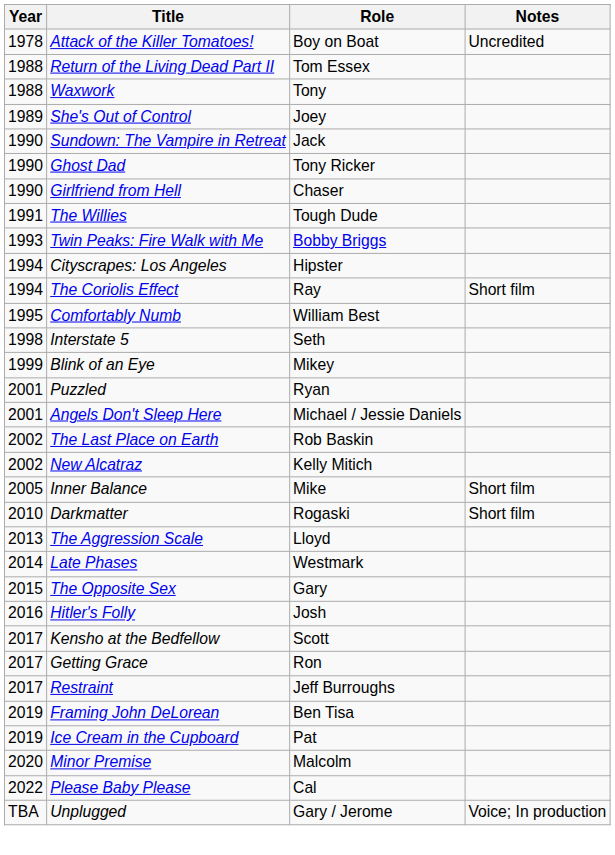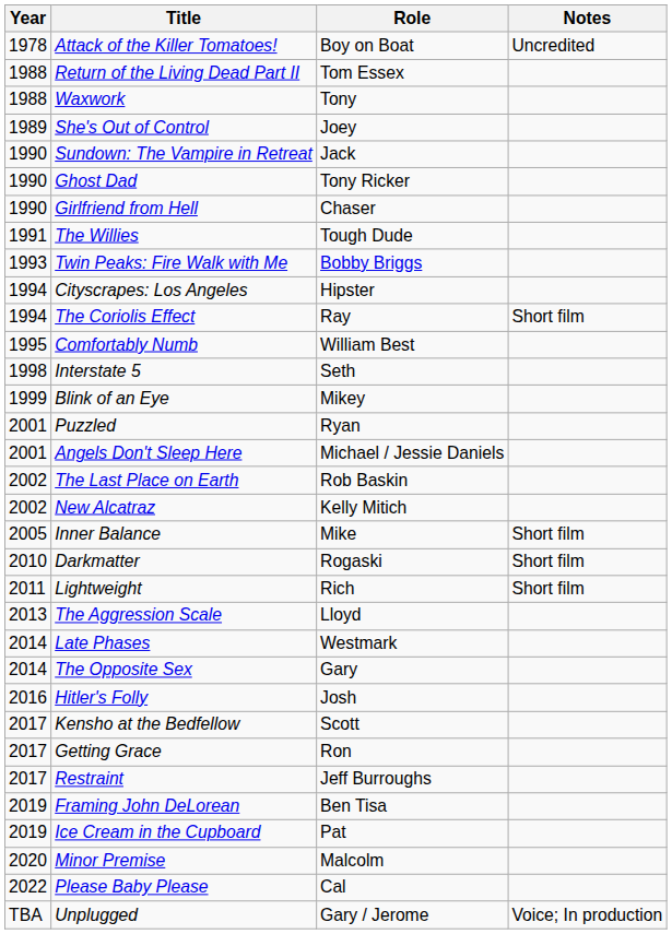 <table class="wikitable sortable">
 <tr>
 <th>Year</th>
 <th>Title</th>
 <th>Role</th>
 <th class="unsortable">Notes</th>
 </tr>
 <tr>
 <td>1978</td>
 <td><em><a href='#'>Attack of the Killer Tomatoes!</a></em></td>
 <td>Boy on Boat</td>
 <td>Uncredited</td>
 </tr>
 <tr>
 <td>1988</td>
 <td><em><a href='#'>Return of the Living Dead Part II</a></em></td>
 <td>Tom Essex</td>
 <td></td>
 </tr>
 <tr>
 <td>1988</td>
 <td><em><a href='#'>Waxwork</a></em></td>
 <td>Tony</td>
 <td></td>
 </tr>
 <tr>
 <td>1989</td>
 <td><em><a href='#'>She's Out of Control</a></em></td>
 <td>Joey</td>
 <td></td>
 </tr>
 <tr>
 <td>1990</td>
 <td><em><a href='#'>Sundown: The Vampire in Retreat</a></em></td>
 <td>Jack</td>
 <td></td>
 </tr>
 <tr>
 <td>1990</td>
 <td><em><a href='#'>Ghost Dad</a></em></td>
 <td>Tony Ricker</td>
 <td></td>
 </tr>
 <tr>
 <td>1990</td>
 <td><em><a href='#'>Girlfriend from Hell</a></em></td>
 <td>Chaser</td>
 <td></td>
 </tr>
 <tr>
 <td>1991</td>
 <td><em><a href='#'>The Willies</a></em></td>
 <td>Tough Dude</td>
 <td></td>
 </tr>
 <tr>
 <td>1993</td>
 <td><em><a href='#'>Twin Peaks: Fire Walk with Me</a></em></td>
 <td><a href='#'>Bobby Briggs</a></td>
 <td></td>
 </tr>
 <tr>
 <td>1994</td>
 <td><em>Cityscrapes: Los Angeles</em></td>
 <td>Hipster</td>
 <td></td>
 </tr>
 <tr>
 <td>1994</td>
 <td><em><a href='#'>The Coriolis Effect</a></em></td>
 <td>Ray</td>
 <td>Short film</td>
 </tr>
 <tr>
 <td>1995</td>
 <td><em><a href='#'>Comfortably Numb</a></em></td>
 <td>William Best</td>
 <td></td>
 </tr>
 <tr>
 <td>1998</td>
 <td><em>Interstate 5</em></td>
 <td>Seth</td>
 <td></td>
 </tr>
 <tr>
 <td>1999</td>
 <td><em>Blink of an Eye</em></td>
 <td>Mikey</td>
 <td></td>
 </tr>
 <tr>
 <td>2001</td>
 <td><em>Puzzled</em></td>
 <td>Ryan</td>
 <td></td>
 </tr>
 <tr>
 <td>2001</td>
 <td><em><a href='#'>Angels Don't Sleep Here</a></em></td>
 <td>Michael / Jessie Daniels</td>
 <td></td>
 </tr>
 <tr>
 <td>2002</td>
 <td><em><a href='#'>The Last Place on Earth</a></em></td>
 <td>Rob Baskin</td>
 <td></td>
 </tr>
 <tr>
 <td>2002</td>
 <td><em><a href='#'>New Alcatraz</a></em></td>
 <td>Kelly Mitich</td>
 <td></td>
 </tr>
 <tr>
 <td>2005</td>
 <td><em>Inner Balance</em></td>
 <td>Mike</td>
 <td>Short film</td>
 </tr>
 <tr>
 <td>2010</td>
 <td><em>Darkmatter</em></td>
 <td>Rogaski</td>
 <td>Short film</td>
 </tr>
 <tr>
+<td>2011</td>
+<td><em>Lightweight</em></td>
+<td>Rich</td>
+<td>Short film</td>
+</tr>
+<tr>
 <td>2013</td>
 <td><em><a href='#'>The Aggression Scale</a></em></td>
 <td>Lloyd</td>
 <td></td>
 </tr>
 <tr>
 <td>2014</td>
 <td><em><a href='#'>Late Phases</a></em></td>
 <td>Westmark</td>
 <td></td>
 </tr>
 <tr>
-<td>2015</td>
+<td>2014</td>
 <td><em><a href='#'>The Opposite Sex</a></em></td>
 <td>Gary</td>
 <td></td>
 </tr>
 <tr>
 <td>2016</td>
 <td><em><a href='#'>Hitler's Folly</a></em></td>
 <td>Josh</td>
 <td></td>
 </tr>
 <tr>
 <td>2017</td>
 <td><em>Kensho at the Bedfellow</em></td>
 <td>Scott</td>
 <td></td>
 </tr>
 <tr>
 <td>2017</td>
 <td><em>Getting Grace</em></td>
 <td>Ron</td>
 <td></td>
 </tr>
 <tr>
 <td>2017</td>
 <td><em><a href='#'>Restraint</a></em></td>
 <td>Jeff Burroughs</td>
 <td></td>
 </tr>
 <tr>
 <td>2019</td>
 <td><em><a href='#'>Framing John DeLorean</a></em></td>
 <td>Ben Tisa</td>
 <td></td>
 </tr>
 <tr>
 <td>2019</td>
 <td><em><a href='#'>Ice Cream in the Cupboard</a></em></td>
 <td>Pat</td>
 <td></td>
 </tr>
 <tr>
 <td>2020</td>
 <td><em><a href='#'>Minor Premise</a></em></td>
 <td>Malcolm</td>
 <td></td>
 </tr>
 <tr>
 <td>2022</td>
 <td><em><a href='#'>Please Baby Please</a></em></td>
 <td>Cal</td>
 <td></td>
 </tr>
 <tr>
 <td>TBA</td>
 <td><em>Unplugged</em></td>
 <td>Gary / Jerome</td>
 <td>Voice; In production</td>
 </tr>
 </table>
